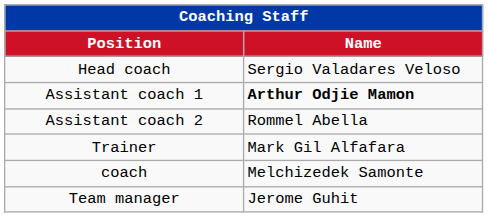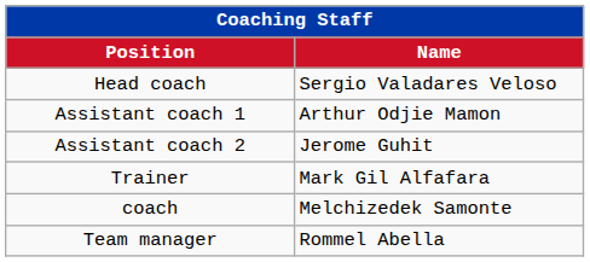 <table class="wikitable" style="font-size:90%">
 <tr>
 <th colspan="5" style="background:#0038A8; color:#FFFFFF;; text-align: center">Coaching Staff</th>
 </tr>
 <tr>
 <th style="width:15em; background:#CE1126; color: #FFFFFF;">Position</th>
 <th style="width:15em; background:#CE1126; color: #FFFFFF;">Name</th>
 </tr>
 <tr>
 <td align="center">Head coach</td>
 <td> Sergio Valadares Veloso</td>
 </tr>
 <tr>
 <td align="center">Assistant coach 1</td>
-<td><strong> Arthur Odjie Mamon</strong></td>
+<td> Arthur Odjie Mamon</td>
 </tr>
 <tr>
 <td align="center">Assistant coach 2</td>
-<td> Rommel Abella</td>
+<td> Jerome Guhit</td>
 </tr>
 <tr>
 <td align="center">Trainer</td>
 <td> Mark Gil Alfafara</td>
 </tr>
 <tr>
 <td align="center"> coach</td>
 <td> Melchizedek Samonte</td>
 </tr>
 <tr>
 <td align="center">Team manager</td>
-<td> Jerome Guhit</td>
+<td> Rommel Abella</td>
 </tr>
 </table>
